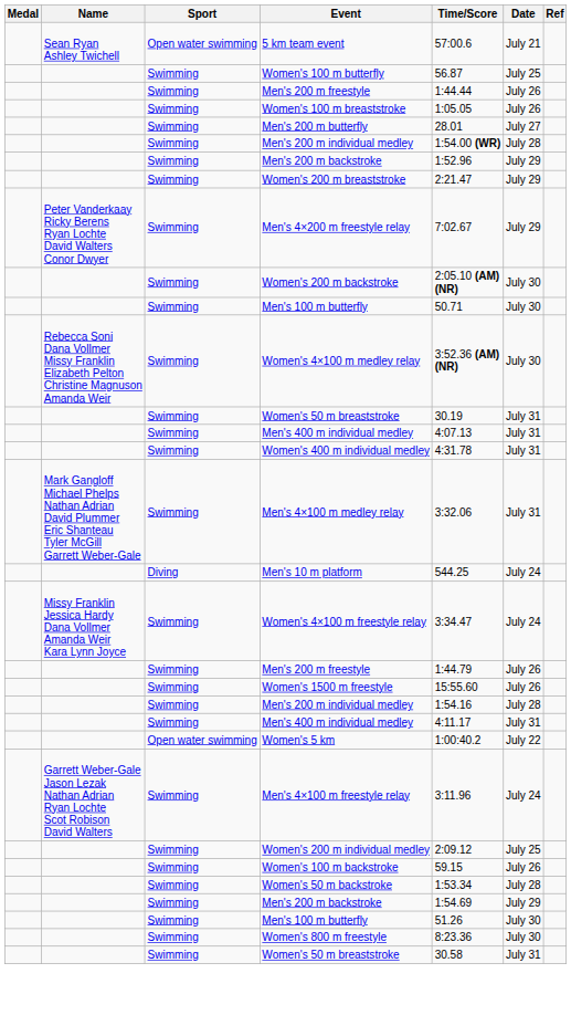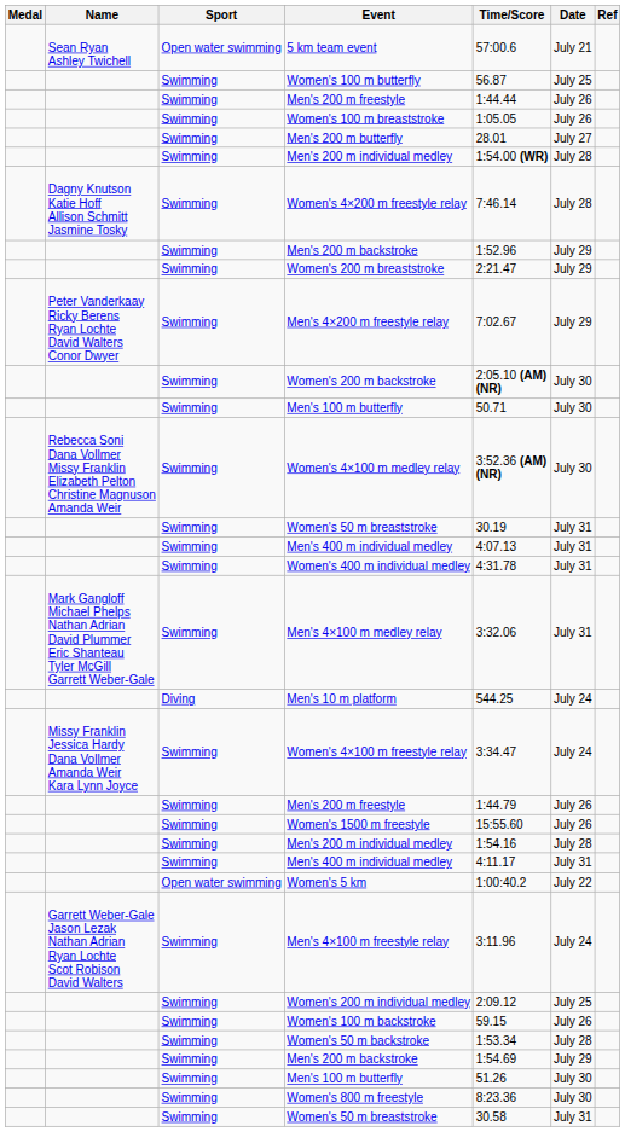 <table class="wikitable sortable" style="font-size:95%">
 <tr>
 <th>Medal</th>
 <th>Name</th>
 <th>Sport</th>
 <th>Event</th>
 <th>Time/Score</th>
 <th>Date</th>
 <th>Ref</th>
 </tr>
 <tr>
 <td></td>
 <td><br><a href='#'>Sean Ryan</a><br><a href='#'>Ashley Twichell</a></td>
 <td><a href='#'>Open water swimming</a></td>
 <td><a href='#'>5 km team event</a></td>
 <td>57:00.6</td>
 <td>July 21</td>
 <td></td>
 </tr>
 <tr>
 <td></td>
 <td></td>
 <td><a href='#'>Swimming</a></td>
 <td><a href='#'>Women's 100 m butterfly</a></td>
 <td>56.87</td>
 <td>July 25</td>
 <td></td>
 </tr>
 <tr>
 <td></td>
 <td></td>
 <td><a href='#'>Swimming</a></td>
 <td><a href='#'>Men's 200 m freestyle</a></td>
 <td>1:44.44</td>
 <td>July 26</td>
 <td></td>
 </tr>
 <tr>
 <td></td>
 <td></td>
 <td><a href='#'>Swimming</a></td>
 <td><a href='#'>Women's 100 m breaststroke</a></td>
 <td>1:05.05</td>
 <td>July 26</td>
 <td></td>
 </tr>
 <tr>
 <td></td>
 <td></td>
 <td><a href='#'>Swimming</a></td>
 <td><a href='#'>Men's 200 m butterfly</a></td>
 <td>28.01</td>
 <td>July 27</td>
 <td></td>
 </tr>
 <tr>
 <td></td>
 <td></td>
 <td><a href='#'>Swimming</a></td>
 <td><a href='#'>Men's 200 m individual medley</a></td>
 <td>1:54.00 <strong>(WR)</strong></td>
+<td>July 28</td>
+<td></td>
+</tr>
+<tr>
+<td></td>
+<td><br><a href='#'>Dagny Knutson</a><br><a href='#'>Katie Hoff</a><br><a href='#'>Allison Schmitt</a><br><a href='#'>Jasmine Tosky</a></td>
+<td><a href='#'>Swimming</a></td>
+<td><a href='#'>Women's 4×200 m freestyle relay</a></td>
+<td>7:46.14</td>
 <td>July 28</td>
 <td></td>
 </tr>
 <tr>
 <td></td>
 <td></td>
 <td><a href='#'>Swimming</a></td>
 <td><a href='#'>Men's 200 m backstroke</a></td>
 <td>1:52.96</td>
 <td>July 29</td>
 <td></td>
 </tr>
 <tr>
 <td></td>
 <td></td>
 <td><a href='#'>Swimming</a></td>
 <td><a href='#'>Women's 200 m breaststroke</a></td>
 <td>2:21.47</td>
 <td>July 29</td>
 <td></td>
 </tr>
 <tr>
 <td></td>
 <td><br><a href='#'>Peter Vanderkaay</a><br><a href='#'>Ricky Berens</a><br><a href='#'>Ryan Lochte</a><br><a href='#'>David Walters</a><br><a href='#'>Conor Dwyer</a></td>
 <td><a href='#'>Swimming</a></td>
 <td><a href='#'>Men's 4×200 m freestyle relay</a></td>
 <td>7:02.67</td>
 <td>July 29</td>
 <td></td>
 </tr>
 <tr>
 <td></td>
 <td></td>
 <td><a href='#'>Swimming</a></td>
 <td><a href='#'>Women's 200 m backstroke</a></td>
 <td>2:05.10 <strong>(AM)</strong><br><strong>(NR)</strong></td>
 <td>July 30</td>
 <td></td>
 </tr>
 <tr>
 <td></td>
 <td></td>
 <td><a href='#'>Swimming</a></td>
 <td><a href='#'>Men's 100 m butterfly</a></td>
 <td>50.71</td>
 <td>July 30</td>
 <td></td>
 </tr>
 <tr>
 <td></td>
 <td><br><a href='#'>Rebecca Soni</a><br><a href='#'>Dana Vollmer</a><br><a href='#'>Missy Franklin</a><br><a href='#'>Elizabeth Pelton</a><br><a href='#'>Christine Magnuson</a><br><a href='#'>Amanda Weir</a></td>
 <td><a href='#'>Swimming</a></td>
 <td><a href='#'>Women's 4×100 m medley relay</a></td>
 <td>3:52.36 <strong>(AM)</strong><br><strong>(NR)</strong></td>
 <td>July 30</td>
 <td></td>
 </tr>
 <tr>
 <td></td>
 <td></td>
 <td><a href='#'>Swimming</a></td>
 <td><a href='#'>Women's 50 m breaststroke</a></td>
 <td>30.19</td>
 <td>July 31</td>
 <td></td>
 </tr>
 <tr>
 <td></td>
 <td></td>
 <td><a href='#'>Swimming</a></td>
 <td><a href='#'>Men's 400 m individual medley</a></td>
 <td>4:07.13</td>
 <td>July 31</td>
 <td></td>
 </tr>
 <tr>
 <td></td>
 <td></td>
 <td><a href='#'>Swimming</a></td>
 <td><a href='#'>Women's 400 m individual medley</a></td>
 <td>4:31.78</td>
 <td>July 31</td>
 <td></td>
 </tr>
 <tr>
 <td></td>
 <td><br><a href='#'>Mark Gangloff</a><br><a href='#'>Michael Phelps</a><br><a href='#'>Nathan Adrian</a><br><a href='#'>David Plummer</a><br><a href='#'>Eric Shanteau</a><br><a href='#'>Tyler McGill</a><br><a href='#'>Garrett Weber-Gale</a></td>
 <td><a href='#'>Swimming</a></td>
 <td><a href='#'>Men's 4×100 m medley relay</a></td>
 <td>3:32.06</td>
 <td>July 31</td>
 <td></td>
 </tr>
 <tr>
 <td></td>
 <td></td>
 <td><a href='#'>Diving</a></td>
 <td><a href='#'>Men's 10 m platform</a></td>
 <td>544.25</td>
 <td>July 24</td>
 <td></td>
 </tr>
 <tr>
 <td></td>
 <td><br><a href='#'>Missy Franklin</a><br><a href='#'>Jessica Hardy</a><br><a href='#'>Dana Vollmer</a><br><a href='#'>Amanda Weir</a><br><a href='#'>Kara Lynn Joyce</a></td>
 <td><a href='#'>Swimming</a></td>
 <td><a href='#'>Women's 4×100 m freestyle relay</a></td>
 <td>3:34.47</td>
 <td>July 24</td>
 <td></td>
 </tr>
 <tr>
 <td></td>
 <td></td>
 <td><a href='#'>Swimming</a></td>
 <td><a href='#'>Men's 200 m freestyle</a></td>
 <td>1:44.79</td>
 <td>July 26</td>
 <td></td>
 </tr>
 <tr>
 <td></td>
 <td></td>
 <td><a href='#'>Swimming</a></td>
 <td><a href='#'>Women's 1500 m freestyle</a></td>
 <td>15:55.60</td>
 <td>July 26</td>
 <td></td>
 </tr>
 <tr>
 <td></td>
 <td></td>
 <td><a href='#'>Swimming</a></td>
 <td><a href='#'>Men's 200 m individual medley</a></td>
 <td>1:54.16</td>
 <td>July 28</td>
 <td></td>
 </tr>
 <tr>
 <td></td>
 <td></td>
 <td><a href='#'>Swimming</a></td>
 <td><a href='#'>Men's 400 m individual medley</a></td>
 <td>4:11.17</td>
 <td>July 31</td>
 <td></td>
 </tr>
 <tr>
 <td></td>
 <td></td>
 <td><a href='#'>Open water swimming</a></td>
 <td><a href='#'>Women's 5 km</a></td>
 <td>1:00:40.2</td>
 <td>July 22</td>
 <td></td>
 </tr>
 <tr>
 <td></td>
 <td><br><a href='#'>Garrett Weber-Gale</a><br><a href='#'>Jason Lezak</a><br><a href='#'>Nathan Adrian</a><br><a href='#'>Ryan Lochte</a><br><a href='#'>Scot Robison</a><br><a href='#'>David Walters</a></td>
 <td><a href='#'>Swimming</a></td>
 <td><a href='#'>Men's 4×100 m freestyle relay</a></td>
 <td>3:11.96</td>
 <td>July 24</td>
 <td></td>
 </tr>
 <tr>
 <td></td>
 <td></td>
 <td><a href='#'>Swimming</a></td>
 <td><a href='#'>Women's 200 m individual medley</a></td>
 <td>2:09.12</td>
 <td>July 25</td>
 <td></td>
 </tr>
 <tr>
 <td></td>
 <td></td>
 <td><a href='#'>Swimming</a></td>
 <td><a href='#'>Women's 100 m backstroke</a></td>
 <td>59.15</td>
 <td>July 26</td>
 <td></td>
 </tr>
 <tr>
 <td></td>
 <td></td>
 <td><a href='#'>Swimming</a></td>
 <td><a href='#'>Women's 50 m backstroke</a></td>
 <td>1:53.34</td>
 <td>July 28</td>
 <td></td>
 </tr>
 <tr>
 <td></td>
 <td></td>
 <td><a href='#'>Swimming</a></td>
 <td><a href='#'>Men's 200 m backstroke</a></td>
 <td>1:54.69</td>
 <td>July 29</td>
 <td></td>
 </tr>
 <tr>
 <td></td>
 <td></td>
 <td><a href='#'>Swimming</a></td>
 <td><a href='#'>Men's 100 m butterfly</a></td>
 <td>51.26</td>
 <td>July 30</td>
 <td></td>
 </tr>
 <tr>
 <td></td>
 <td></td>
 <td><a href='#'>Swimming</a></td>
 <td><a href='#'>Women's 800 m freestyle</a></td>
 <td>8:23.36</td>
 <td>July 30</td>
 <td></td>
 </tr>
 <tr>
 <td></td>
 <td></td>
 <td><a href='#'>Swimming</a></td>
 <td><a href='#'>Women's 50 m breaststroke</a></td>
 <td>30.58</td>
 <td>July 31</td>
 <td></td>
 </tr>
 </table>
